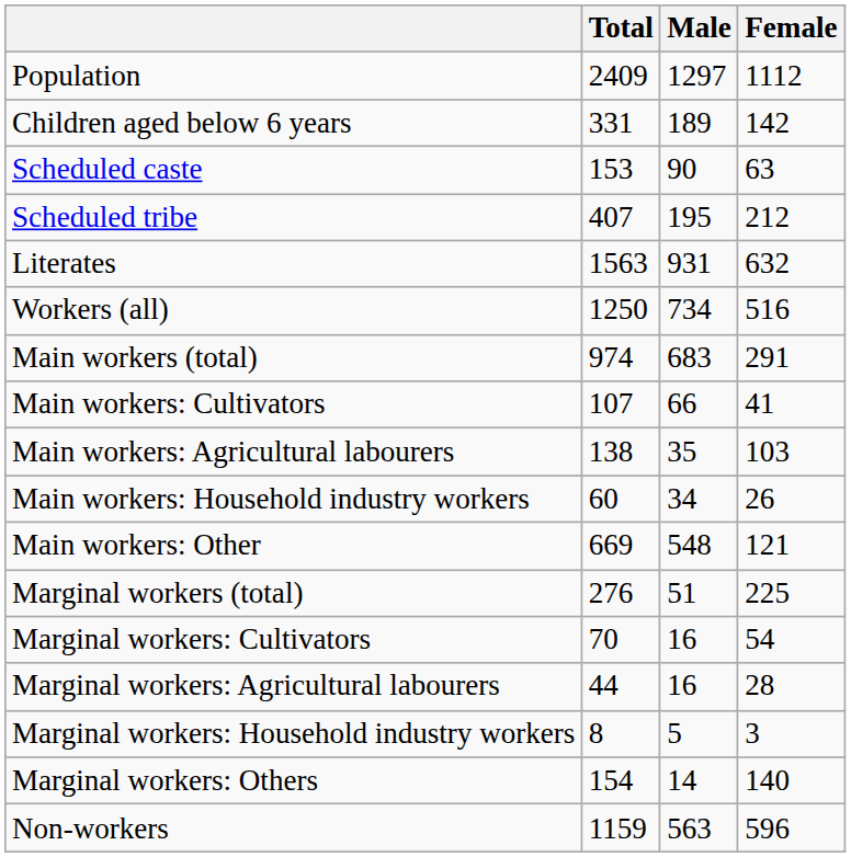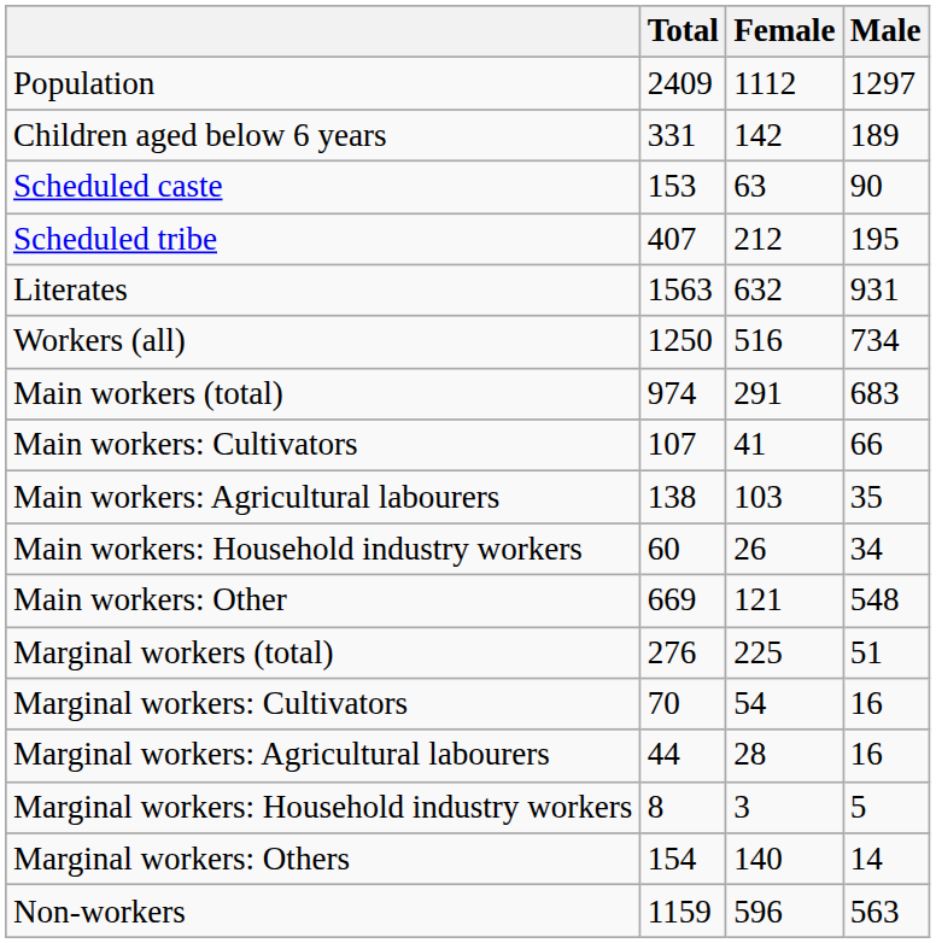 <table class="wikitable sortable">
 <tr>
 <th></th>
 <th>Total</th>
+<th>Female</th>
 <th>Male</th>
-<th>Female</th>
 </tr>
 <tr>
 <td>Population</td>
 <td>2409</td>
+<td>1112</td>
 <td>1297</td>
-<td>1112</td>
 </tr>
 <tr>
 <td>Children aged below 6 years</td>
 <td>331</td>
+<td>142</td>
 <td>189</td>
-<td>142</td>
 </tr>
 <tr>
 <td><a href='#'>Scheduled caste</a></td>
 <td>153</td>
+<td>63</td>
 <td>90</td>
-<td>63</td>
 </tr>
 <tr>
 <td><a href='#'>Scheduled tribe</a></td>
 <td>407</td>
+<td>212</td>
 <td>195</td>
-<td>212</td>
 </tr>
 <tr>
 <td>Literates</td>
 <td>1563</td>
+<td>632</td>
 <td>931</td>
-<td>632</td>
 </tr>
 <tr>
 <td>Workers (all)</td>
 <td>1250</td>
+<td>516</td>
 <td>734</td>
-<td>516</td>
 </tr>
 <tr>
 <td>Main workers (total)</td>
 <td>974</td>
+<td>291</td>
 <td>683</td>
-<td>291</td>
 </tr>
 <tr>
 <td>Main workers: Cultivators</td>
 <td>107</td>
+<td>41</td>
 <td>66</td>
-<td>41</td>
 </tr>
 <tr>
 <td>Main workers: Agricultural labourers</td>
 <td>138</td>
+<td>103</td>
 <td>35</td>
-<td>103</td>
 </tr>
 <tr>
 <td>Main workers: Household industry workers</td>
 <td>60</td>
+<td>26</td>
 <td>34</td>
-<td>26</td>
 </tr>
 <tr>
 <td>Main workers: Other</td>
 <td>669</td>
+<td>121</td>
 <td>548</td>
-<td>121</td>
 </tr>
 <tr>
 <td>Marginal workers (total)</td>
 <td>276</td>
+<td>225</td>
 <td>51</td>
-<td>225</td>
 </tr>
 <tr>
 <td>Marginal workers: Cultivators</td>
 <td>70</td>
+<td>54</td>
 <td>16</td>
-<td>54</td>
 </tr>
 <tr>
 <td>Marginal workers: Agricultural labourers</td>
 <td>44</td>
+<td>28</td>
 <td>16</td>
-<td>28</td>
 </tr>
 <tr>
 <td>Marginal workers: Household industry workers</td>
 <td>8</td>
+<td>3</td>
 <td>5</td>
-<td>3</td>
 </tr>
 <tr>
 <td>Marginal workers: Others</td>
 <td>154</td>
+<td>140</td>
 <td>14</td>
-<td>140</td>
 </tr>
 <tr>
 <td>Non-workers</td>
 <td>1159</td>
+<td>596</td>
 <td>563</td>
-<td>596</td>
 </tr>
 </table>
